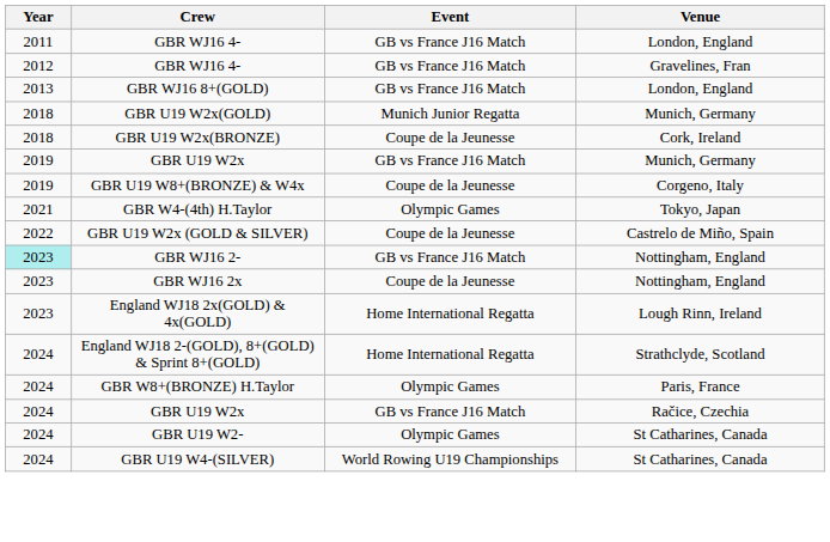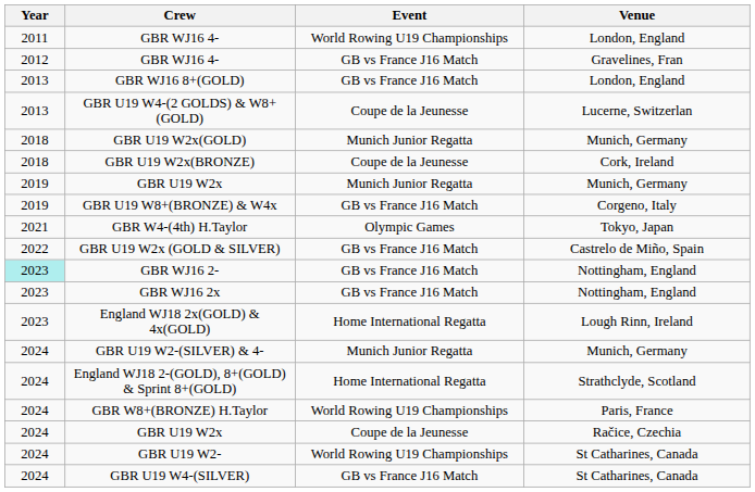 <table class="wikitable" style="text-align:center">
 <tr>
 <th width=70>Year</th>
 <th width=300>Crew</th>
 <th width=300>Event</th>
 <th width=300>Venue</th>
 </tr>
 <tr>
 <td>2011</td>
 <td>GBR WJ16 4-</td>
-<td>GB vs France J16 Match</td>
+<td>World Rowing U19 Championships</td>
 <td>London, England</td>
 </tr>
 <tr>
 <td>2012</td>
 <td>GBR WJ16 4-</td>
 <td>GB vs France J16 Match</td>
 <td>Gravelines, Fran</td>
 </tr>
 <tr>
 <td>2013</td>
 <td>GBR WJ16 8+(GOLD)</td>
 <td>GB vs France J16 Match</td>
 <td>London, England</td>
+</tr>
+<tr>
+<td>2013</td>
+<td>GBR U19 W4-(2 GOLDS) & W8+(GOLD)</td>
+<td>Coupe de la Jeunesse</td>
+<td>Lucerne, Switzerlan</td>
 </tr>
 <tr>
 <td>2018</td>
 <td>GBR U19 W2x(GOLD)</td>
 <td>Munich Junior Regatta</td>
 <td>Munich, Germany</td>
 </tr>
 <tr>
 <td>2018</td>
 <td>GBR U19 W2x(BRONZE)</td>
 <td>Coupe de la Jeunesse</td>
 <td>Cork, Ireland</td>
 </tr>
 <tr>
 <td>2019</td>
 <td>GBR U19 W2x</td>
-<td>GB vs France J16 Match</td>
+<td>Munich Junior Regatta</td>
 <td>Munich, Germany</td>
 </tr>
 <tr>
 <td>2019</td>
 <td>GBR U19 W8+(BRONZE) & W4x</td>
-<td>Coupe de la Jeunesse</td>
+<td>GB vs France J16 Match</td>
 <td>Corgeno, Italy</td>
 </tr>
 <tr>
 <td>2021</td>
 <td>GBR W4-(4th) H.Taylor</td>
 <td>Olympic Games</td>
 <td>Tokyo, Japan</td>
 </tr>
 <tr>
 <td>2022</td>
 <td>GBR U19 W2x (GOLD & SILVER)</td>
-<td>Coupe de la Jeunesse</td>
+<td>GB vs France J16 Match</td>
 <td>Castrelo de Miño, Spain</td>
 </tr>
 <tr>
 <td style="background: paleturquoise;">2023</td>
 <td>GBR WJ16 2-</td>
 <td>GB vs France J16 Match</td>
 <td>Nottingham, England</td>
 </tr>
 <tr>
 <td>2023</td>
 <td>GBR WJ16 2x</td>
-<td>Coupe de la Jeunesse</td>
+<td>GB vs France J16 Match</td>
 <td>Nottingham, England</td>
 </tr>
 <tr>
 <td>2023</td>
 <td>England WJ18 2x(GOLD) & 4x(GOLD)</td>
 <td>Home International Regatta</td>
 <td>Lough Rinn, Ireland</td>
 </tr>
 <tr>
 <td>2024</td>
+<td>GBR U19 W2-(SILVER) & 4-</td>
+<td>Munich Junior Regatta</td>
+<td>Munich, Germany</td>
+</tr>
+<tr>
+<td>2024</td>
 <td>England WJ18 2-(GOLD), 8+(GOLD) & Sprint 8+(GOLD)</td>
 <td>Home International Regatta</td>
 <td>Strathclyde, Scotland</td>
 </tr>
 <tr>
 <td>2024</td>
 <td>GBR W8+(BRONZE) H.Taylor</td>
-<td>Olympic Games</td>
+<td>World Rowing U19 Championships</td>
 <td>Paris, France</td>
 </tr>
 <tr>
 <td>2024</td>
 <td>GBR U19 W2x</td>
-<td>GB vs France J16 Match</td>
+<td>Coupe de la Jeunesse</td>
 <td>Račice, Czechia</td>
 </tr>
 <tr>
 <td>2024</td>
 <td>GBR U19 W2-</td>
-<td>Olympic Games</td>
+<td>World Rowing U19 Championships</td>
 <td>St Catharines, Canada</td>
 </tr>
 <tr>
 <td>2024</td>
 <td>GBR U19 W4-(SILVER)</td>
-<td>World Rowing U19 Championships</td>
+<td>GB vs France J16 Match</td>
 <td>St Catharines, Canada</td>
 </tr>
 </table>
